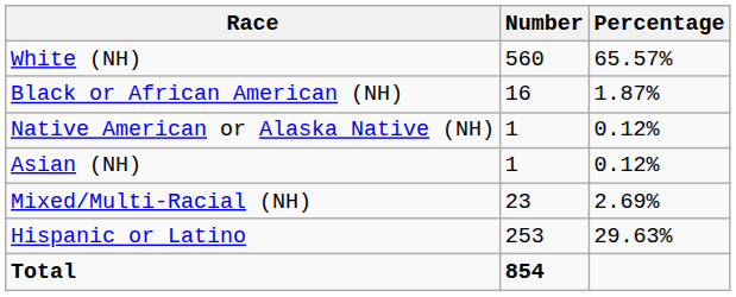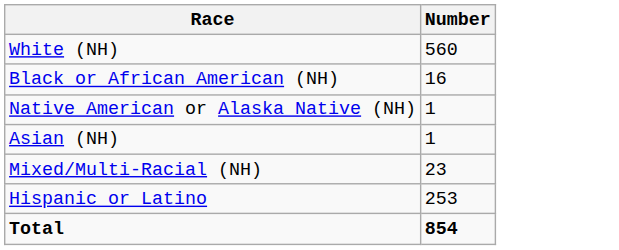 <table class="wikitable">
 <tr>
 <th>Race</th>
 <th>Number</th>
-<th>Percentage</th>
 </tr>
 <tr>
 <td><a href='#'>White</a> (NH)</td>
 <td>560</td>
-<td>65.57%</td>
 </tr>
 <tr>
 <td><a href='#'>Black or African American</a> (NH)</td>
 <td>16</td>
-<td>1.87%</td>
 </tr>
 <tr>
 <td><a href='#'>Native American</a> or <a href='#'>Alaska Native</a> (NH)</td>
 <td>1</td>
-<td>0.12%</td>
 </tr>
 <tr>
 <td><a href='#'>Asian</a> (NH)</td>
 <td>1</td>
-<td>0.12%</td>
 </tr>
 <tr>
 <td><a href='#'>Mixed/Multi-Racial</a> (NH)</td>
 <td>23</td>
-<td>2.69%</td>
 </tr>
 <tr>
 <td><a href='#'>Hispanic or Latino</a></td>
 <td>253</td>
-<td>29.63%</td>
 </tr>
 <tr>
 <td><strong>Total</strong></td>
 <td><strong>854</strong></td>
-<td></td>
 </tr>
 </table>
